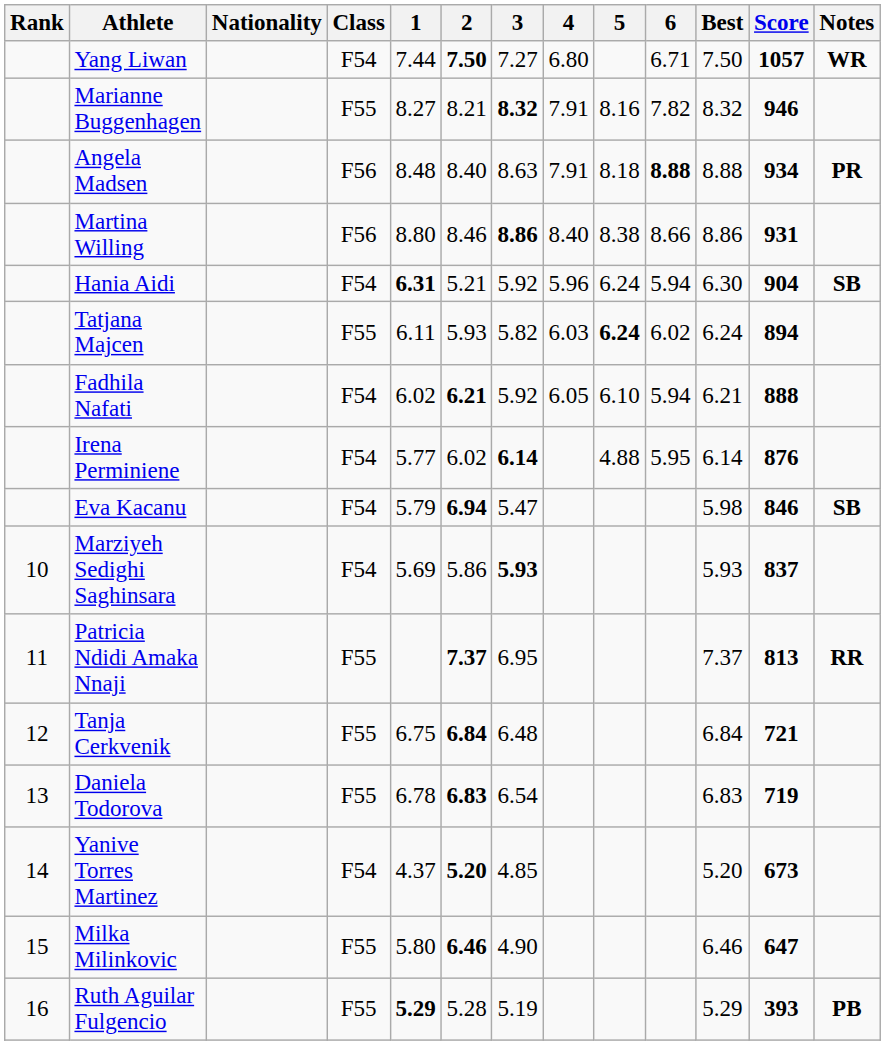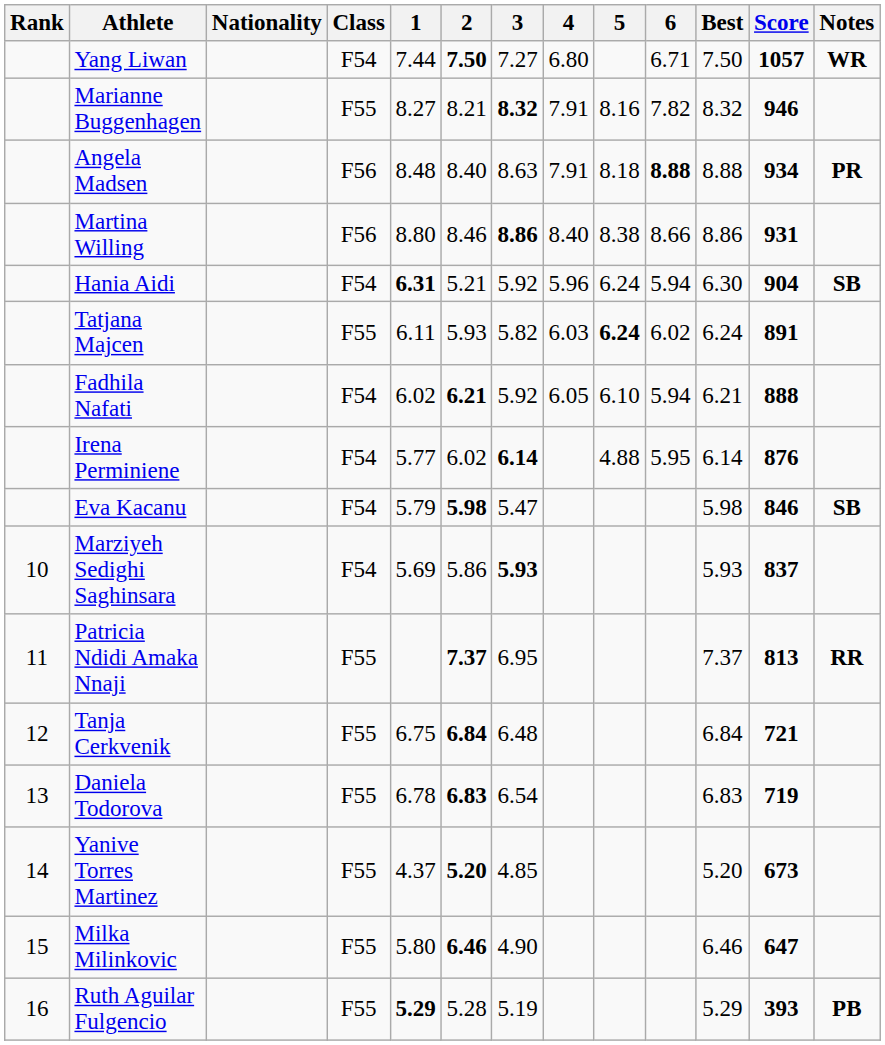 <table class="wikitable sortable" style="text-align:center">
 <tr>
 <th>Rank</th>
 <th>Athlete</th>
 <th>Nationality</th>
 <th>Class</th>
 <th width="25">1</th>
 <th width="25">2</th>
 <th width="25">3</th>
 <th width="25">4</th>
 <th width="25">5</th>
 <th width="25">6</th>
 <th>Best</th>
 <th><a href='#'>Score</a></th>
 <th>Notes</th>
 </tr>
 <tr>
 <td></td>
 <td style="text-align:left;"><a href='#'>Yang Liwan</a></td>
 <td style="text-align:left;"></td>
 <td>F54</td>
 <td>7.44</td>
 <td><strong>7.50</strong></td>
 <td>7.27</td>
 <td>6.80</td>
 <td></td>
 <td>6.71</td>
 <td>7.50</td>
 <td><strong>1057</strong></td>
 <td><strong>WR</strong></td>
 </tr>
 <tr>
 <td></td>
 <td style="text-align:left;"><a href='#'>Marianne Buggenhagen</a></td>
 <td style="text-align:left;"></td>
 <td>F55</td>
 <td>8.27</td>
 <td>8.21</td>
 <td><strong>8.32</strong></td>
 <td>7.91</td>
 <td>8.16</td>
 <td>7.82</td>
 <td>8.32</td>
 <td><strong>946</strong></td>
 <td></td>
 </tr>
 <tr>
 <td></td>
 <td style="text-align:left;"><a href='#'>Angela Madsen</a></td>
 <td style="text-align:left;"></td>
 <td>F56</td>
 <td>8.48</td>
 <td>8.40</td>
 <td>8.63</td>
 <td>7.91</td>
 <td>8.18</td>
 <td><strong>8.88</strong></td>
 <td>8.88</td>
 <td><strong>934</strong></td>
 <td><strong>PR</strong></td>
 </tr>
 <tr>
 <td></td>
 <td style="text-align:left;"><a href='#'>Martina Willing</a></td>
 <td style="text-align:left;"></td>
 <td>F56</td>
 <td>8.80</td>
 <td>8.46</td>
 <td><strong>8.86</strong></td>
 <td>8.40</td>
 <td>8.38</td>
 <td>8.66</td>
 <td>8.86</td>
 <td><strong>931</strong></td>
 <td></td>
 </tr>
 <tr>
 <td></td>
 <td style="text-align:left;"><a href='#'>Hania Aidi</a></td>
 <td style="text-align:left;"></td>
 <td>F54</td>
 <td><strong>6.31</strong></td>
 <td>5.21</td>
 <td>5.92</td>
 <td>5.96</td>
 <td>6.24</td>
 <td>5.94</td>
 <td>6.30</td>
 <td><strong>904</strong></td>
 <td><strong>SB</strong></td>
 </tr>
 <tr>
 <td></td>
 <td style="text-align:left;"><a href='#'>Tatjana Majcen</a></td>
 <td style="text-align:left;"></td>
 <td>F55</td>
 <td>6.11</td>
 <td>5.93</td>
 <td>5.82</td>
 <td>6.03</td>
 <td><strong>6.24</strong></td>
 <td>6.02</td>
 <td>6.24</td>
-<td><strong>894</strong></td>
+<td><strong>891</strong></td>
 <td></td>
 </tr>
 <tr>
 <td></td>
 <td style="text-align:left;"><a href='#'>Fadhila Nafati</a></td>
 <td style="text-align:left;"></td>
 <td>F54</td>
 <td>6.02</td>
 <td><strong>6.21</strong></td>
 <td>5.92</td>
 <td>6.05</td>
 <td>6.10</td>
 <td>5.94</td>
 <td>6.21</td>
 <td><strong>888</strong></td>
 <td></td>
 </tr>
 <tr>
 <td></td>
 <td style="text-align:left;"><a href='#'>Irena Perminiene</a></td>
 <td style="text-align:left;"></td>
 <td>F54</td>
 <td>5.77</td>
 <td>6.02</td>
 <td><strong>6.14</strong></td>
 <td></td>
 <td>4.88</td>
 <td>5.95</td>
 <td>6.14</td>
 <td><strong>876</strong></td>
 <td></td>
 </tr>
 <tr>
 <td></td>
 <td style="text-align:left;"><a href='#'>Eva Kacanu</a></td>
 <td style="text-align:left;"></td>
 <td>F54</td>
 <td>5.79</td>
-<td><strong>6.94</strong></td>
+<td><strong>5.98</strong></td>
 <td>5.47</td>
 <td></td>
 <td></td>
 <td></td>
 <td>5.98</td>
 <td><strong>846</strong></td>
 <td><strong>SB</strong></td>
 </tr>
 <tr>
 <td>10</td>
 <td style="text-align:left;"><a href='#'>Marziyeh Sedighi Saghinsara</a></td>
 <td style="text-align:left;"></td>
 <td>F54</td>
 <td>5.69</td>
 <td>5.86</td>
 <td><strong>5.93</strong></td>
 <td></td>
 <td></td>
 <td></td>
 <td>5.93</td>
 <td><strong>837</strong></td>
 <td></td>
 </tr>
 <tr>
 <td>11</td>
 <td style="text-align:left;"><a href='#'>Patricia Ndidi Amaka Nnaji</a></td>
 <td style="text-align:left;"></td>
 <td>F55</td>
 <td></td>
 <td><strong>7.37</strong></td>
 <td>6.95</td>
 <td></td>
 <td></td>
 <td></td>
 <td>7.37</td>
 <td><strong>813</strong></td>
 <td><strong>RR</strong></td>
 </tr>
 <tr>
 <td>12</td>
 <td style="text-align:left;"><a href='#'>Tanja Cerkvenik</a></td>
 <td style="text-align:left;"></td>
 <td>F55</td>
 <td>6.75</td>
 <td><strong>6.84</strong></td>
 <td>6.48</td>
 <td></td>
 <td></td>
 <td></td>
 <td>6.84</td>
 <td><strong>721</strong></td>
 <td></td>
 </tr>
 <tr>
 <td>13</td>
 <td style="text-align:left;"><a href='#'>Daniela Todorova</a></td>
 <td style="text-align:left;"></td>
 <td>F55</td>
 <td>6.78</td>
 <td><strong>6.83</strong></td>
 <td>6.54</td>
 <td></td>
 <td></td>
 <td></td>
 <td>6.83</td>
 <td><strong>719</strong></td>
 <td></td>
 </tr>
 <tr>
 <td>14</td>
 <td style="text-align:left;"><a href='#'>Yanive Torres Martinez</a></td>
 <td style="text-align:left;"></td>
-<td>F54</td>
+<td>F55</td>
 <td>4.37</td>
 <td><strong>5.20</strong></td>
 <td>4.85</td>
 <td></td>
 <td></td>
 <td></td>
 <td>5.20</td>
 <td><strong>673</strong></td>
 <td></td>
 </tr>
 <tr>
 <td>15</td>
 <td style="text-align:left;"><a href='#'>Milka Milinkovic</a></td>
 <td style="text-align:left;"></td>
 <td>F55</td>
 <td>5.80</td>
 <td><strong>6.46</strong></td>
 <td>4.90</td>
 <td></td>
 <td></td>
 <td></td>
 <td>6.46</td>
 <td><strong>647</strong></td>
 <td></td>
 </tr>
 <tr>
 <td>16</td>
 <td style="text-align:left;"><a href='#'>Ruth Aguilar Fulgencio</a></td>
 <td style="text-align:left;"></td>
 <td>F55</td>
 <td><strong>5.29</strong></td>
 <td>5.28</td>
 <td>5.19</td>
 <td></td>
 <td></td>
 <td></td>
 <td>5.29</td>
 <td><strong>393</strong></td>
 <td><strong>PB</strong></td>
 </tr>
 </table>
